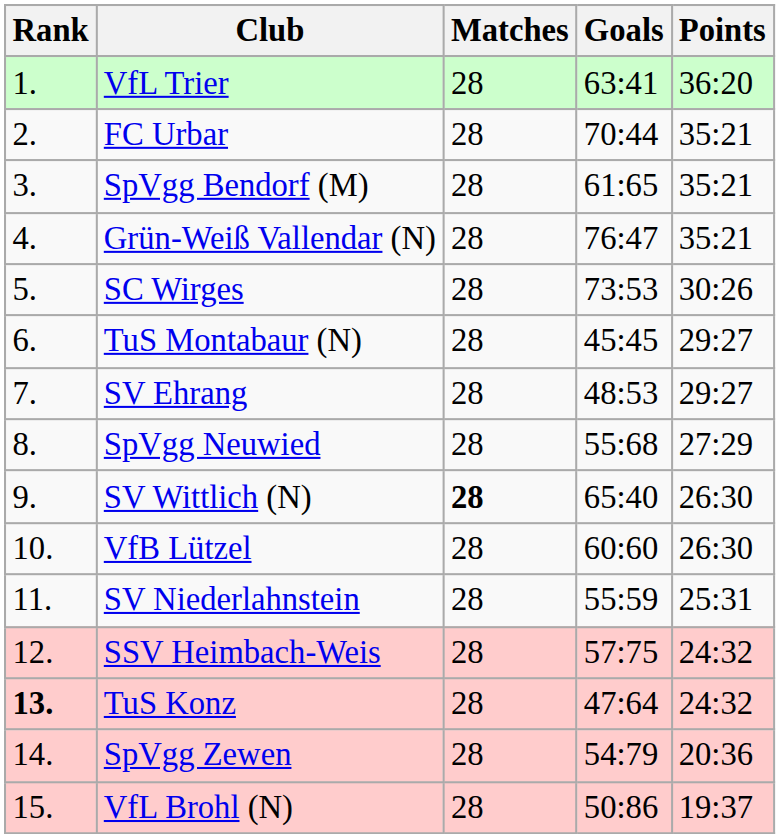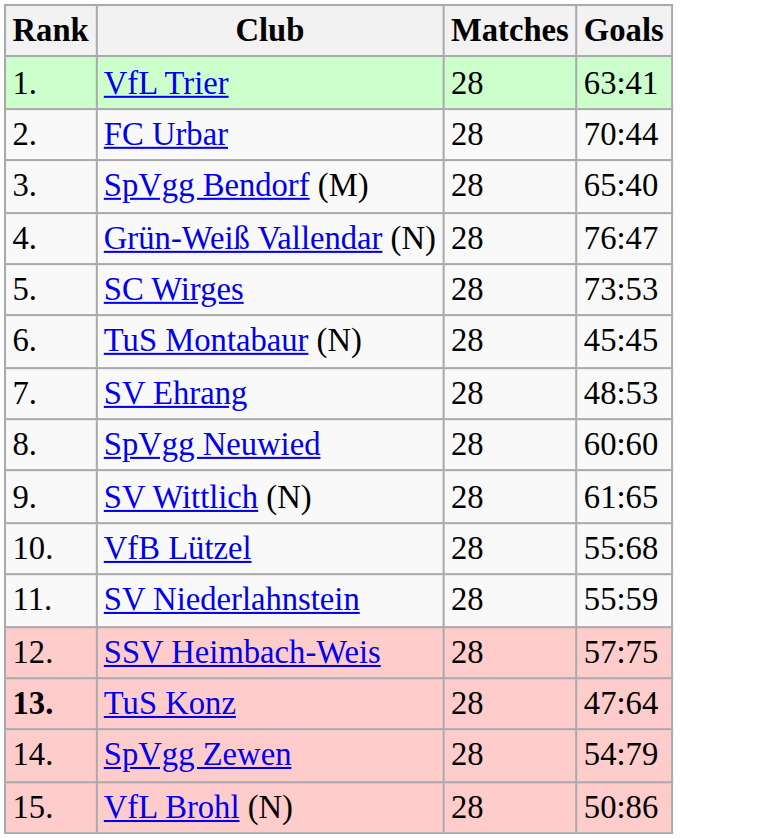 <table class="wikitable">
 <tr>
 <th>Rank</th>
 <th>Club</th>
 <th>Matches</th>
 <th>Goals</th>
-<th>Points</th>
 </tr>
 <tr bgcolor="ccffcc">
 <td>1.</td>
 <td><a href='#'>VfL Trier</a></td>
 <td>28</td>
 <td>63:41</td>
-<td>36:20</td>
 </tr>
 <tr>
 <td>2.</td>
 <td><a href='#'>FC Urbar</a></td>
 <td>28</td>
 <td>70:44</td>
-<td>35:21</td>
 </tr>
 <tr>
 <td>3.</td>
 <td><a href='#'>SpVgg Bendorf</a> (M)</td>
 <td>28</td>
-<td>61:65</td>
-<td>35:21</td>
+<td>65:40</td>
 </tr>
 <tr>
 <td>4.</td>
 <td><a href='#'>Grün-Weiß Vallendar</a> (N)</td>
 <td>28</td>
 <td>76:47</td>
-<td>35:21</td>
 </tr>
 <tr>
 <td>5.</td>
 <td><a href='#'>SC Wirges</a></td>
 <td>28</td>
 <td>73:53</td>
-<td>30:26</td>
 </tr>
 <tr>
 <td>6.</td>
 <td><a href='#'>TuS Montabaur</a> (N)</td>
 <td>28</td>
 <td>45:45</td>
-<td>29:27</td>
 </tr>
 <tr>
 <td>7.</td>
 <td><a href='#'>SV Ehrang</a></td>
 <td>28</td>
 <td>48:53</td>
-<td>29:27</td>
 </tr>
 <tr>
 <td>8.</td>
 <td><a href='#'>SpVgg Neuwied</a></td>
 <td>28</td>
-<td>55:68</td>
-<td>27:29</td>
+<td>60:60</td>
 </tr>
 <tr>
 <td>9.</td>
 <td><a href='#'>SV Wittlich</a> (N)</td>
-<td><strong>28</strong></td>
-<td>65:40</td>
-<td>26:30</td>
+<td>28</td>
+<td>61:65</td>
 </tr>
 <tr>
 <td>10.</td>
 <td><a href='#'>VfB Lützel</a></td>
 <td>28</td>
-<td>60:60</td>
-<td>26:30</td>
+<td>55:68</td>
 </tr>
 <tr>
 <td>11.</td>
 <td><a href='#'>SV Niederlahnstein</a></td>
 <td>28</td>
 <td>55:59</td>
-<td>25:31</td>
 </tr>
 <tr bgcolor="#ffcccc">
 <td>12.</td>
 <td><a href='#'>SSV Heimbach-Weis</a></td>
 <td>28</td>
 <td>57:75</td>
-<td>24:32</td>
 </tr>
 <tr bgcolor="#ffcccc">
 <td><strong>13.</strong></td>
 <td><a href='#'>TuS Konz</a></td>
 <td>28</td>
 <td>47:64</td>
-<td>24:32</td>
 </tr>
 <tr bgcolor="#ffcccc">
 <td>14.</td>
 <td><a href='#'>SpVgg Zewen</a></td>
 <td>28</td>
 <td>54:79</td>
-<td>20:36</td>
 </tr>
 <tr bgcolor="#ffcccc">
 <td>15.</td>
 <td><a href='#'>VfL Brohl</a> (N)</td>
 <td>28</td>
 <td>50:86</td>
-<td>19:37</td>
 </tr>
 </table>
